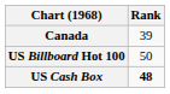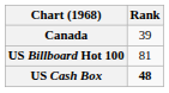 <table class="wikitable sortable plainrowheaders">
 <tr>
 <th scope="col">Chart (1968)</th>
 <th scope="col">Rank</th>
 </tr>
 <tr>
 <th scope="row">Canada</th>
 <td style="text-align:center;">39</td>
 </tr>
 <tr>
 <th scope="row">US <em>Billboard</em> Hot 100</th>
-<td style="text-align:center;">50</td>
+<td style="text-align:center;">81</td>
 </tr>
 <tr>
 <th scope="row">US <em>Cash Box</em></th>
 <td style="text-align:center;"><strong>48</strong></td>
 </tr>
 </table>
